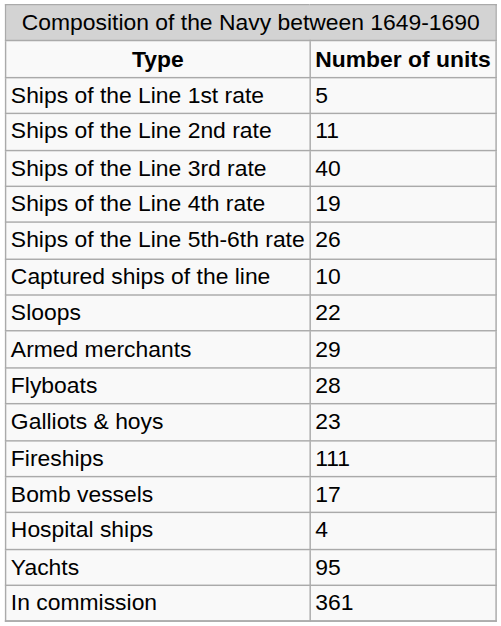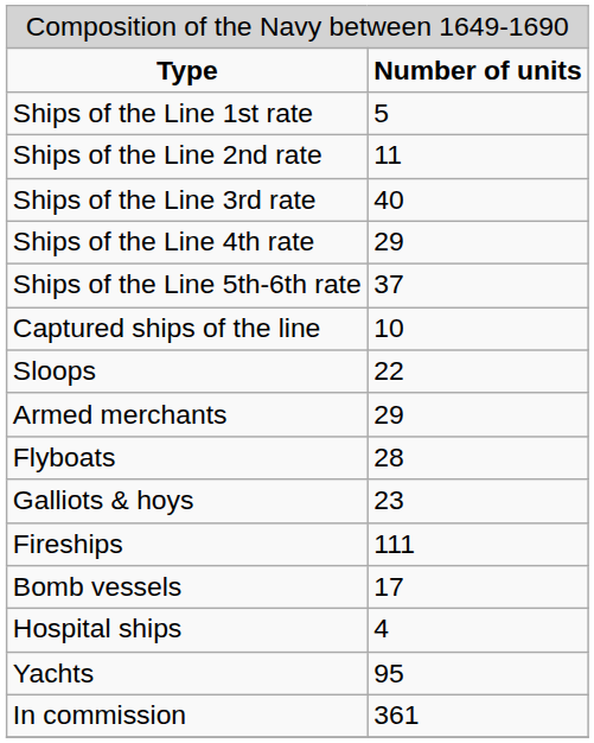 <table class="wikitable" align="center" style="margin-left: 1em;" style="font-size: 80%;">
 <tr>
 <td colspan="2" align="center" cellspacing="0" style="background:lightgrey; color:black">Composition of the Navy between 1649-1690</td>
 </tr>
 <tr>
 <td align=center rowspan=1><strong>Type</strong></td>
 <td align=center rowspan=1><strong>Number of units</strong> </td>
 </tr>
 <tr>
 <td>Ships of the Line 1st rate</td>
 <td>5</td>
 </tr>
 <tr>
 <td>Ships of the Line 2nd rate</td>
 <td>11</td>
 </tr>
 <tr>
 <td>Ships of the Line 3rd rate</td>
 <td>40</td>
 </tr>
 <tr>
 <td>Ships of the Line 4th rate</td>
-<td>19</td>
+<td>29</td>
 </tr>
 <tr>
 <td>Ships of the Line 5th-6th rate</td>
-<td>26</td>
+<td>37</td>
 </tr>
 <tr>
 <td>Captured ships of the line</td>
 <td>10</td>
 </tr>
 <tr>
 <td>Sloops</td>
 <td>22</td>
 </tr>
 <tr>
 <td>Armed merchants</td>
 <td>29</td>
 </tr>
 <tr>
 <td>Flyboats</td>
 <td>28</td>
 </tr>
 <tr>
 <td>Galliots & hoys</td>
 <td>23</td>
 </tr>
 <tr>
 <td>Fireships</td>
 <td>111</td>
 </tr>
 <tr>
 <td>Bomb vessels</td>
 <td>17</td>
 </tr>
 <tr>
 <td>Hospital ships</td>
 <td>4</td>
 </tr>
 <tr>
 <td>Yachts</td>
 <td>95</td>
 </tr>
 <tr>
 <td>In commission</td>
 <td>361</td>
 </tr>
 <tr>
 </tr>
 </table>
